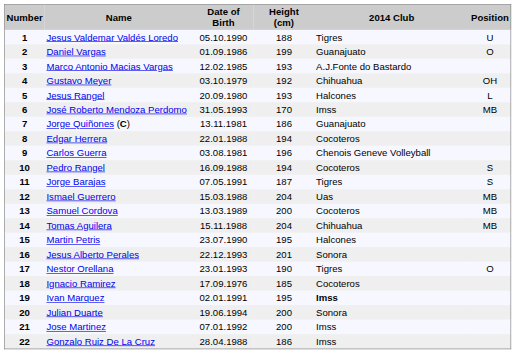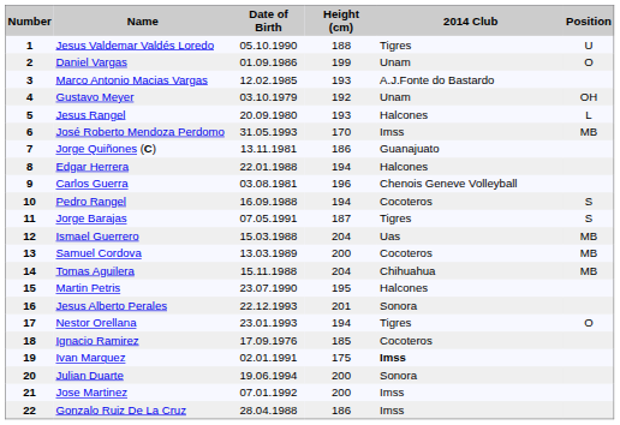 <table cellpadding="3" style="background: #f7f8ff; font-size: 95%; border: 1px solid gray; border-collapse: collapse;">
 <tr style="background:#ccc;">
 <th style="width: 10px;"><strong>Number</strong></th>
 <th style="width: 230px;"><strong>Name</strong></th>
 <th style="width: 90px;"><strong>Date of Birth</strong></th>
 <th style="width: 90px;"><strong>Height<br>(cm)</strong></th>
 <th style="width: 240px;"><strong>2014 Club</strong></th>
 <th style="width: 50px;"><strong>Position</strong></th>
 </tr>
 <tr>
 <td style="text-align:center;"><strong>1</strong></td>
 <td><a href='#'>Jesus Valdemar Valdés Loredo</a></td>
 <td style="text-align:center;">05.10.1990</td>
 <td style="text-align:center;">188</td>
 <td> Tigres</td>
 <td style="text-align:center;">U</td>
 </tr>
 <tr style="background: #efefef;">
 <td style="text-align:center;"><strong>2</strong></td>
 <td><a href='#'>Daniel Vargas</a></td>
 <td style="text-align:center;">01.09.1986</td>
 <td style="text-align:center;">199</td>
-<td> Guanajuato</td>
+<td> Unam</td>
 <td style="text-align:center;">O</td>
 </tr>
 <tr>
 <td style="text-align:center;"><strong>3</strong></td>
 <td><a href='#'>Marco Antonio Macias Vargas</a></td>
 <td style="text-align:center;">12.02.1985</td>
 <td style="text-align:center;">193</td>
 <td> A.J.Fonte do Bastardo</td>
 <td style="text-align:center;"></td>
 </tr>
 <tr style="background: #efefef;">
 <td style="text-align:center;"><strong>4</strong></td>
 <td><a href='#'>Gustavo Meyer</a></td>
 <td style="text-align:center;">03.10.1979</td>
 <td style="text-align:center;">192</td>
-<td> Chihuahua</td>
+<td> Unam</td>
 <td style="text-align:center;">OH</td>
 </tr>
 <tr>
 <td style="text-align:center;"><strong>5</strong></td>
 <td><a href='#'>Jesus Rangel</a></td>
 <td style="text-align:center;">20.09.1980</td>
 <td style="text-align:center;">193</td>
 <td> Halcones</td>
 <td style="text-align:center;">L</td>
 </tr>
 <tr style="background: #efefef;">
 <td style="text-align:center;"><strong>6</strong></td>
 <td><a href='#'>José Roberto Mendoza Perdomo</a></td>
 <td style="text-align:center;">31.05.1993</td>
 <td style="text-align:center;">170</td>
 <td> Imss</td>
 <td style="text-align:center;">MB</td>
 </tr>
 <tr>
 <td style="text-align:center;"><strong>7</strong></td>
 <td><a href='#'>Jorge Quiñones</a> (<strong>C</strong>)</td>
 <td style="text-align:center;">13.11.1981</td>
 <td style="text-align:center;">186</td>
 <td> Guanajuato</td>
 <td style="text-align:center;"></td>
 </tr>
 <tr style="background: #efefef;">
 <td style="text-align:center;"><strong>8</strong></td>
 <td><a href='#'>Edgar Herrera</a></td>
 <td style="text-align:center;">22.01.1988</td>
 <td style="text-align:center;">194</td>
-<td> Cocoteros</td>
+<td> Halcones</td>
 <td style="text-align:center;"></td>
 </tr>
 <tr>
 <td style="text-align:center;"><strong>9</strong></td>
 <td><a href='#'>Carlos Guerra</a></td>
 <td style="text-align:center;">03.08.1981</td>
 <td style="text-align:center;">196</td>
 <td> Chenois Geneve Volleyball</td>
 <td style="text-align:center;"></td>
 </tr>
 <tr style="background: #efefef;">
 <td style="text-align:center;"><strong>10</strong></td>
 <td><a href='#'>Pedro Rangel</a></td>
 <td style="text-align:center;">16.09.1988</td>
 <td style="text-align:center;">194</td>
 <td> Cocoteros</td>
 <td style="text-align:center;">S</td>
 </tr>
 <tr>
 <td style="text-align:center;"><strong>11</strong></td>
 <td><a href='#'>Jorge Barajas</a></td>
 <td style="text-align:center;">07.05.1991</td>
 <td style="text-align:center;">187</td>
 <td> Tigres</td>
 <td style="text-align:center;">S</td>
 </tr>
 <tr style="background: #efefef;">
 <td style="text-align:center;"><strong>12</strong></td>
 <td><a href='#'>Ismael Guerrero</a></td>
 <td style="text-align:center;">15.03.1988</td>
 <td style="text-align:center;">204</td>
 <td> Uas</td>
 <td style="text-align:center;">MB</td>
 </tr>
 <tr>
 <td style="text-align:center;"><strong>13</strong></td>
 <td><a href='#'>Samuel Cordova</a></td>
 <td style="text-align:center;">13.03.1989</td>
 <td style="text-align:center;">200</td>
 <td> Cocoteros</td>
 <td style="text-align:center;">MB</td>
 </tr>
 <tr style="background: #efefef;">
 <td style="text-align:center;"><strong>14</strong></td>
 <td><a href='#'>Tomas Aguilera</a></td>
 <td style="text-align:center;">15.11.1988</td>
 <td style="text-align:center;">204</td>
 <td> Chihuahua</td>
 <td style="text-align:center;">MB</td>
 </tr>
 <tr>
 <td style="text-align:center;"><strong>15</strong></td>
 <td><a href='#'>Martin Petris</a></td>
 <td style="text-align:center;">23.07.1990</td>
 <td style="text-align:center;">195</td>
 <td> Halcones</td>
 <td style="text-align:center;"></td>
 </tr>
 <tr style="background: #efefef;">
 <td style="text-align:center;"><strong>16</strong></td>
 <td><a href='#'>Jesus Alberto Perales</a></td>
 <td style="text-align:center;">22.12.1993</td>
 <td style="text-align:center;">201</td>
 <td> Sonora</td>
 <td style="text-align:center;"></td>
 </tr>
 <tr>
 <td style="text-align:center;"><strong>17</strong></td>
 <td><a href='#'>Nestor Orellana</a></td>
 <td style="text-align:center;">23.01.1993</td>
-<td style="text-align:center;">190</td>
+<td style="text-align:center;">194</td>
 <td> Tigres</td>
 <td style="text-align:center;">O</td>
 </tr>
 <tr style="background: #efefef;">
 <td style="text-align:center;"><strong>18</strong></td>
 <td><a href='#'>Ignacio Ramirez</a></td>
 <td style="text-align:center;">17.09.1976</td>
 <td style="text-align:center;">185</td>
 <td> Cocoteros</td>
 <td style="text-align:center;"></td>
 </tr>
 <tr>
 <td style="text-align:center;"><strong>19</strong></td>
 <td><a href='#'>Ivan Marquez</a></td>
 <td style="text-align:center;">02.01.1991</td>
-<td style="text-align:center;">195</td>
+<td style="text-align:center;">175</td>
 <td><strong> Imss</strong></td>
 <td style="text-align:center;"></td>
 </tr>
 <tr style="background: #efefef;">
 <td style="text-align:center;"><strong>20</strong></td>
 <td><a href='#'>Julian Duarte</a></td>
 <td style="text-align:center;">19.06.1994</td>
 <td style="text-align:center;">200</td>
 <td> Sonora</td>
 <td style="text-align:center;"></td>
 </tr>
 <tr>
 <td style="text-align:center;"><strong>21</strong></td>
 <td><a href='#'>Jose Martinez</a></td>
 <td style="text-align:center;">07.01.1992</td>
 <td style="text-align:center;">200</td>
 <td> Imss</td>
 <td style="text-align:center;"></td>
 </tr>
 <tr style="background: #efefef;">
 <td style="text-align:center;"><strong>22</strong></td>
 <td><a href='#'>Gonzalo Ruiz De La Cruz</a></td>
 <td style="text-align:center;">28.04.1988</td>
 <td style="text-align:center;">186</td>
 <td> Imss</td>
 <td style="text-align:center;"></td>
 </tr>
 </table>
